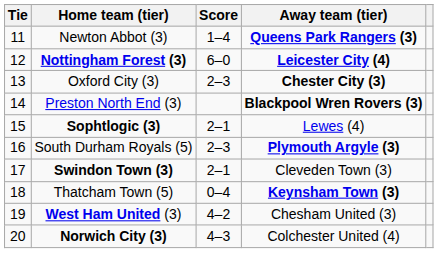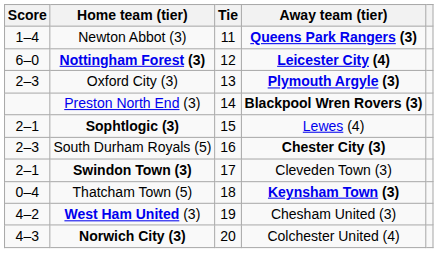 <table class="wikitable" style="text-align:center; font-size:85%">
 <tr>
+<th>Score</th>
+<th>Home team (tier)</th>
 <th>Tie</th>
-<th>Home team (tier)</th>
-<th>Score</th>
 <th>Away team (tier)</th>
 <th></th>
 </tr>
 <tr>
+<td>1–4</td>
+<td>Newton Abbot (3)</td>
 <td>11</td>
-<td>Newton Abbot (3)</td>
-<td>1–4</td>
 <td><strong><a href='#'>Queens Park Rangers</a> (3)</strong></td>
 <td></td>
 </tr>
 <tr>
+<td>6–0</td>
+<td><strong><a href='#'>Nottingham Forest</a> (3)</strong></td>
 <td>12</td>
-<td><strong><a href='#'>Nottingham Forest</a> (3)</strong></td>
-<td>6–0</td>
 <td><strong><a href='#'>Leicester City</a> (4)</strong></td>
 <td></td>
 </tr>
 <tr>
+<td>2–3</td>
+<td>Oxford City (3)</td>
 <td>13</td>
-<td>Oxford City (3)</td>
+<td><strong><a href='#'>Plymouth Argyle</a> (3)</strong></td>
+<td></td>
+</tr>
+<tr>
+<td></td>
+<td><a href='#'>Preston North End</a> (3)</td>
+<td>14</td>
+<td><strong>Blackpool Wren Rovers (3)</strong></td>
+<td></td>
+</tr>
+<tr>
+<td>2–1</td>
+<td><strong>Sophtlogic (3)</strong></td>
+<td>15</td>
+<td><a href='#'>Lewes</a> (4)</td>
+<td></td>
+</tr>
+<tr>
 <td>2–3</td>
+<td>South Durham Royals (5)</td>
+<td>16</td>
 <td><strong>Chester City (3)</strong></td>
 <td></td>
 </tr>
 <tr>
-<td>14</td>
-<td><a href='#'>Preston North End</a> (3)</td>
-<td></td>
-<td><strong>Blackpool Wren Rovers (3)</strong></td>
-<td></td>
-</tr>
-<tr>
-<td>15</td>
-<td><strong>Sophtlogic (3)</strong></td>
 <td>2–1</td>
-<td><a href='#'>Lewes</a> (4)</td>
-<td></td>
-</tr>
-<tr>
-<td>16</td>
-<td>South Durham Royals (5)</td>
-<td>2–3</td>
-<td><strong><a href='#'>Plymouth Argyle</a> (3)</strong></td>
-<td></td>
-</tr>
-<tr>
+<td><strong>Swindon Town (3)</strong></td>
 <td>17</td>
-<td><strong>Swindon Town (3)</strong></td>
-<td>2–1</td>
 <td>Cleveden Town (3)</td>
 <td></td>
 </tr>
 <tr>
+<td>0–4</td>
+<td>Thatcham Town (5)</td>
 <td>18</td>
-<td>Thatcham Town (5)</td>
-<td>0–4</td>
 <td><strong><a href='#'>Keynsham Town</a> (3)</strong></td>
 <td></td>
 </tr>
 <tr>
+<td>4–2</td>
+<td><strong><a href='#'>West Ham United</a></strong> (3)</td>
 <td>19</td>
-<td><strong><a href='#'>West Ham United</a></strong> (3)</td>
-<td>4–2</td>
 <td>Chesham United (3)</td>
 <td></td>
 </tr>
 <tr>
+<td>4–3</td>
+<td><strong>Norwich City (3)</strong></td>
 <td>20</td>
-<td><strong>Norwich City (3)</strong></td>
-<td>4–3</td>
 <td>Colchester United (4)</td>
 <td></td>
 </tr>
 </table>
